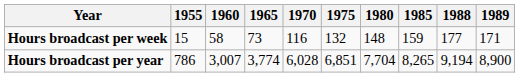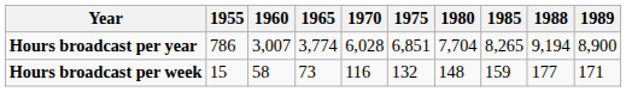 <table class="wikitable">
 <tr>
 <th>Year</th>
 <th>1955</th>
 <th>1960</th>
 <th>1965</th>
 <th>1970</th>
 <th>1975</th>
 <th>1980</th>
 <th>1985</th>
 <th>1988</th>
 <th>1989</th>
 </tr>
 <tr>
+<td><strong>Hours broadcast per year</strong></td>
+<td>786</td>
+<td>3,007</td>
+<td>3,774</td>
+<td>6,028</td>
+<td>6,851</td>
+<td>7,704</td>
+<td>8,265</td>
+<td>9,194</td>
+<td>8,900</td>
+</tr>
+<tr>
 <td><strong>Hours broadcast per week</strong></td>
 <td>15</td>
 <td>58</td>
 <td>73</td>
 <td>116</td>
 <td>132</td>
 <td>148</td>
 <td>159</td>
 <td>177</td>
 <td>171</td>
 </tr>
-<tr>
-<td><strong>Hours broadcast per year</strong></td>
-<td>786</td>
-<td>3,007</td>
-<td>3,774</td>
-<td>6,028</td>
-<td>6,851</td>
-<td>7,704</td>
-<td>8,265</td>
-<td>9,194</td>
-<td>8,900</td>
-</tr>
 </table>
